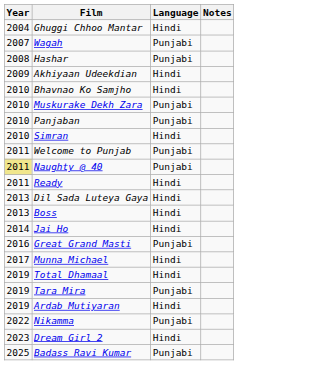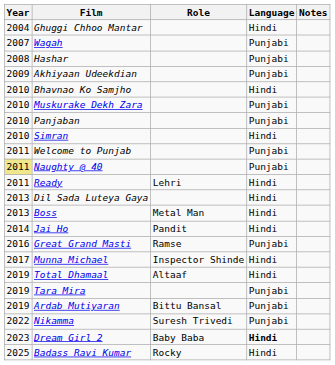 <table class="wikitable sortable">
 <tr>
 <th>Year</th>
 <th>Film</th>
+<th>Role</th>
 <th>Language</th>
 <th>Notes</th>
 </tr>
 <tr>
 <td>2004</td>
 <td><em>Ghuggi Chhoo Mantar</em></td>
+<td></td>
 <td>Hindi</td>
 <td></td>
 </tr>
 <tr>
 <td>2007</td>
 <td><em><a href='#'>Wagah</a></em></td>
+<td></td>
 <td>Punjabi</td>
 <td></td>
 </tr>
 <tr>
 <td>2008</td>
 <td><em>Hashar</em></td>
+<td></td>
 <td>Punjabi</td>
 <td></td>
 </tr>
 <tr>
 <td>2009</td>
 <td><em>Akhiyaan Udeekdian</em></td>
-<td>Hindi</td>
+<td></td>
+<td>Punjabi</td>
 <td></td>
 </tr>
 <tr>
 <td>2010</td>
 <td><em>Bhavnao Ko Samjho</em></td>
+<td></td>
 <td>Hindi</td>
 <td></td>
 </tr>
 <tr>
 <td>2010</td>
 <td><em><a href='#'>Muskurake Dekh Zara</a></em></td>
+<td></td>
 <td>Punjabi</td>
 <td></td>
 </tr>
 <tr>
 <td>2010</td>
 <td><em>Panjaban</em></td>
+<td></td>
 <td>Punjabi</td>
 <td></td>
 </tr>
 <tr>
 <td>2010</td>
 <td><em><a href='#'>Simran</a></em></td>
+<td></td>
 <td>Hindi</td>
 <td></td>
 </tr>
 <tr>
 <td>2011</td>
 <td><em>Welcome to Punjab</em></td>
+<td></td>
 <td>Punjabi</td>
 <td></td>
 </tr>
 <tr>
 <td style="background: khaki;">2011</td>
 <td><em><a href='#'>Naughty @ 40</a></em></td>
+<td></td>
 <td>Punjabi</td>
 <td></td>
 </tr>
 <tr>
 <td>2011</td>
 <td><em><a href='#'>Ready</a></em></td>
+<td>Lehri</td>
 <td>Hindi</td>
 <td></td>
 </tr>
 <tr>
 <td>2013</td>
 <td><em>Dil Sada Luteya Gaya</em></td>
+<td></td>
 <td>Hindi</td>
 <td></td>
 </tr>
 <tr>
 <td>2013</td>
 <td><em><a href='#'>Boss</a></em></td>
+<td>Metal Man</td>
 <td>Hindi</td>
 <td></td>
 </tr>
 <tr>
 <td>2014</td>
 <td><em><a href='#'>Jai Ho</a></em></td>
+<td>Pandit</td>
 <td>Hindi</td>
 <td></td>
 </tr>
 <tr>
 <td>2016</td>
 <td><em><a href='#'>Great Grand Masti</a></em></td>
+<td>Ramse</td>
 <td>Punjabi</td>
 <td></td>
 </tr>
 <tr>
 <td>2017</td>
 <td><em><a href='#'>Munna Michael</a></em></td>
+<td>Inspector Shinde</td>
 <td>Hindi</td>
 <td></td>
 </tr>
 <tr>
 <td>2019</td>
 <td><em><a href='#'>Total Dhamaal</a></em></td>
+<td>Altaaf</td>
 <td>Hindi</td>
 <td></td>
 </tr>
 <tr>
 <td>2019</td>
 <td><em><a href='#'>Tara Mira</a></em></td>
+<td></td>
 <td>Punjabi</td>
 <td></td>
 </tr>
 <tr>
 <td>2019</td>
 <td><em><a href='#'>Ardab Mutiyaran</a></em></td>
-<td>Hindi</td>
+<td>Bittu Bansal</td>
+<td>Punjabi</td>
 <td></td>
 </tr>
 <tr>
 <td>2022</td>
 <td><em><a href='#'>Nikamma</a></em></td>
+<td>Suresh Trivedi</td>
 <td>Punjabi</td>
 <td></td>
 </tr>
 <tr>
 <td>2023</td>
 <td><em><a href='#'>Dream Girl 2</a></em></td>
-<td>Hindi</td>
+<td>Baby Baba</td>
+<td><strong>Hindi</strong></td>
 <td></td>
 </tr>
 <tr>
 <td>2025</td>
 <td><em><a href='#'>Badass Ravi Kumar</a></em></td>
-<td>Punjabi</td>
+<td>Rocky</td>
+<td>Hindi</td>
 <td></td>
 </tr>
 </table>
